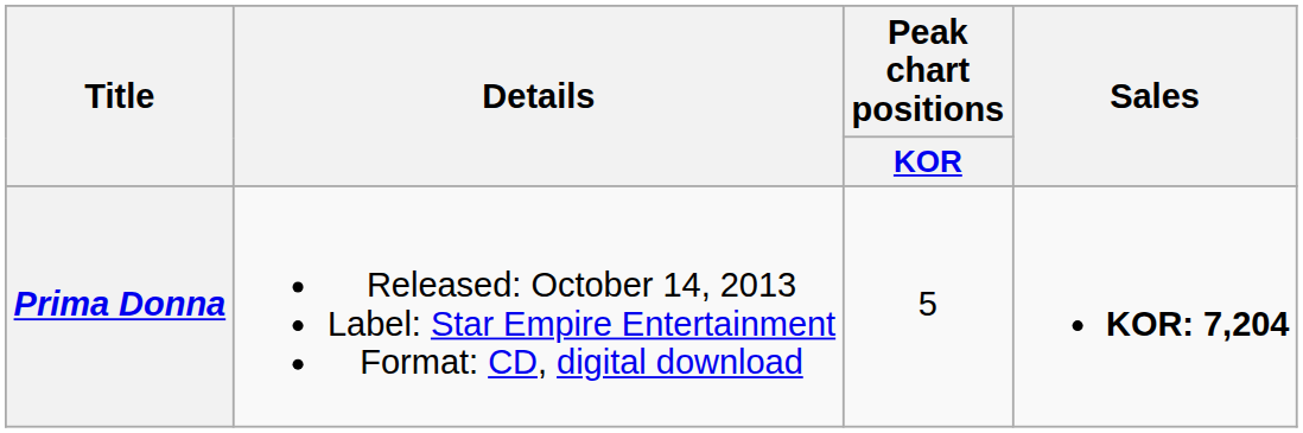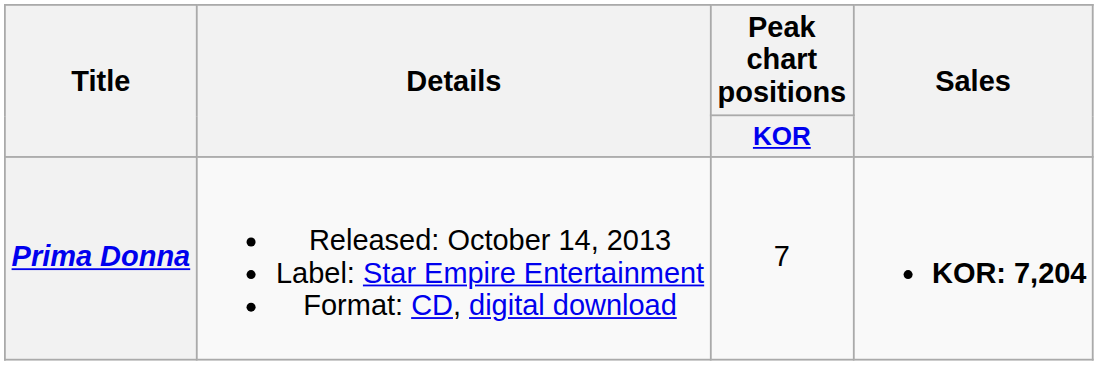 <table class="wikitable plainrowheaders" style="text-align:center;">
 <tr>
 <th rowspan="2">Title</th>
 <th rowspan="2">Details</th>
 <th>Peak chart positions</th>
 <th rowspan="2">Sales</th>
 </tr>
 <tr>
 <th scope="col" style="width:2.5em;font-size:90%;"><a href='#'>KOR</a><br></th>
 </tr>
 <tr>
 <th scope="row"><em><a href='#'>Prima Donna</a></em></th>
 <td><br><ul><li>Released: October 14, 2013</li><li>Label: <a href='#'>Star Empire Entertainment</a></li><li>Format: <a href='#'>CD</a>, <a href='#'>digital download</a></li></ul></td>
-<td>5</td>
+<td>7</td>
 <td><strong><br><ul><li>KOR: 7,204</li></ul></strong></td>
 </tr>
 </table>
